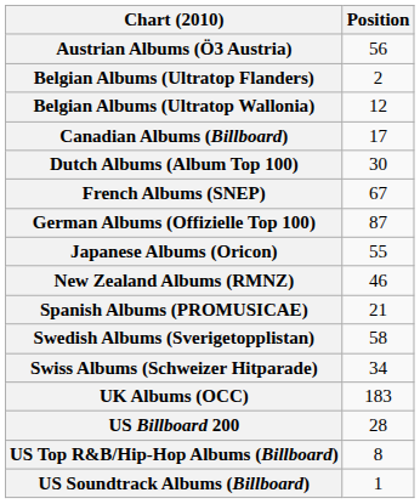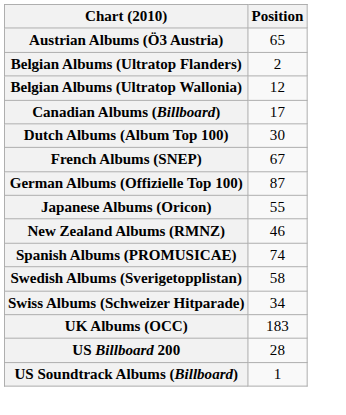 <table class="wikitable sortable plainrowheaders" style="text-align:center">
 <tr>
 <th scope="col">Chart (2010)</th>
 <th scope="col">Position</th>
 </tr>
 <tr>
 <th scope="row">Austrian Albums (Ö3 Austria)</th>
-<td>56</td>
+<td>65</td>
 </tr>
 <tr>
 <th scope="row">Belgian Albums (Ultratop Flanders)</th>
 <td>2</td>
 </tr>
 <tr>
 <th scope="row">Belgian Albums (Ultratop Wallonia)</th>
 <td>12</td>
 </tr>
 <tr>
 <th scope="row">Canadian Albums (<em>Billboard</em>)</th>
 <td>17</td>
 </tr>
 <tr>
 <th scope="row">Dutch Albums (Album Top 100)</th>
 <td>30</td>
 </tr>
 <tr>
 <th scope="row">French Albums (SNEP)</th>
 <td>67</td>
 </tr>
 <tr>
 <th scope="row">German Albums (Offizielle Top 100)</th>
 <td>87</td>
 </tr>
 <tr>
 <th scope="row">Japanese Albums (Oricon)</th>
 <td>55</td>
 </tr>
 <tr>
 <th scope="row">New Zealand Albums (RMNZ)</th>
 <td>46</td>
 </tr>
 <tr>
 <th scope="row">Spanish Albums (PROMUSICAE)</th>
-<td>21</td>
+<td>74</td>
 </tr>
 <tr>
 <th scope="row">Swedish Albums (Sverigetopplistan)</th>
 <td>58</td>
 </tr>
 <tr>
 <th scope="row">Swiss Albums (Schweizer Hitparade)</th>
 <td>34</td>
 </tr>
 <tr>
 <th scope="row">UK Albums (OCC)</th>
 <td>183</td>
 </tr>
 <tr>
 <th scope="row">US <em>Billboard</em> 200</th>
 <td>28</td>
 </tr>
 <tr>
-<th scope="row">US Top R&B/Hip-Hop Albums (<em>Billboard</em>)</th>
-<td>8</td>
-</tr>
-<tr>
 <th scope="row">US Soundtrack Albums (<em>Billboard</em>)</th>
 <td>1</td>
 </tr>
 </table>
